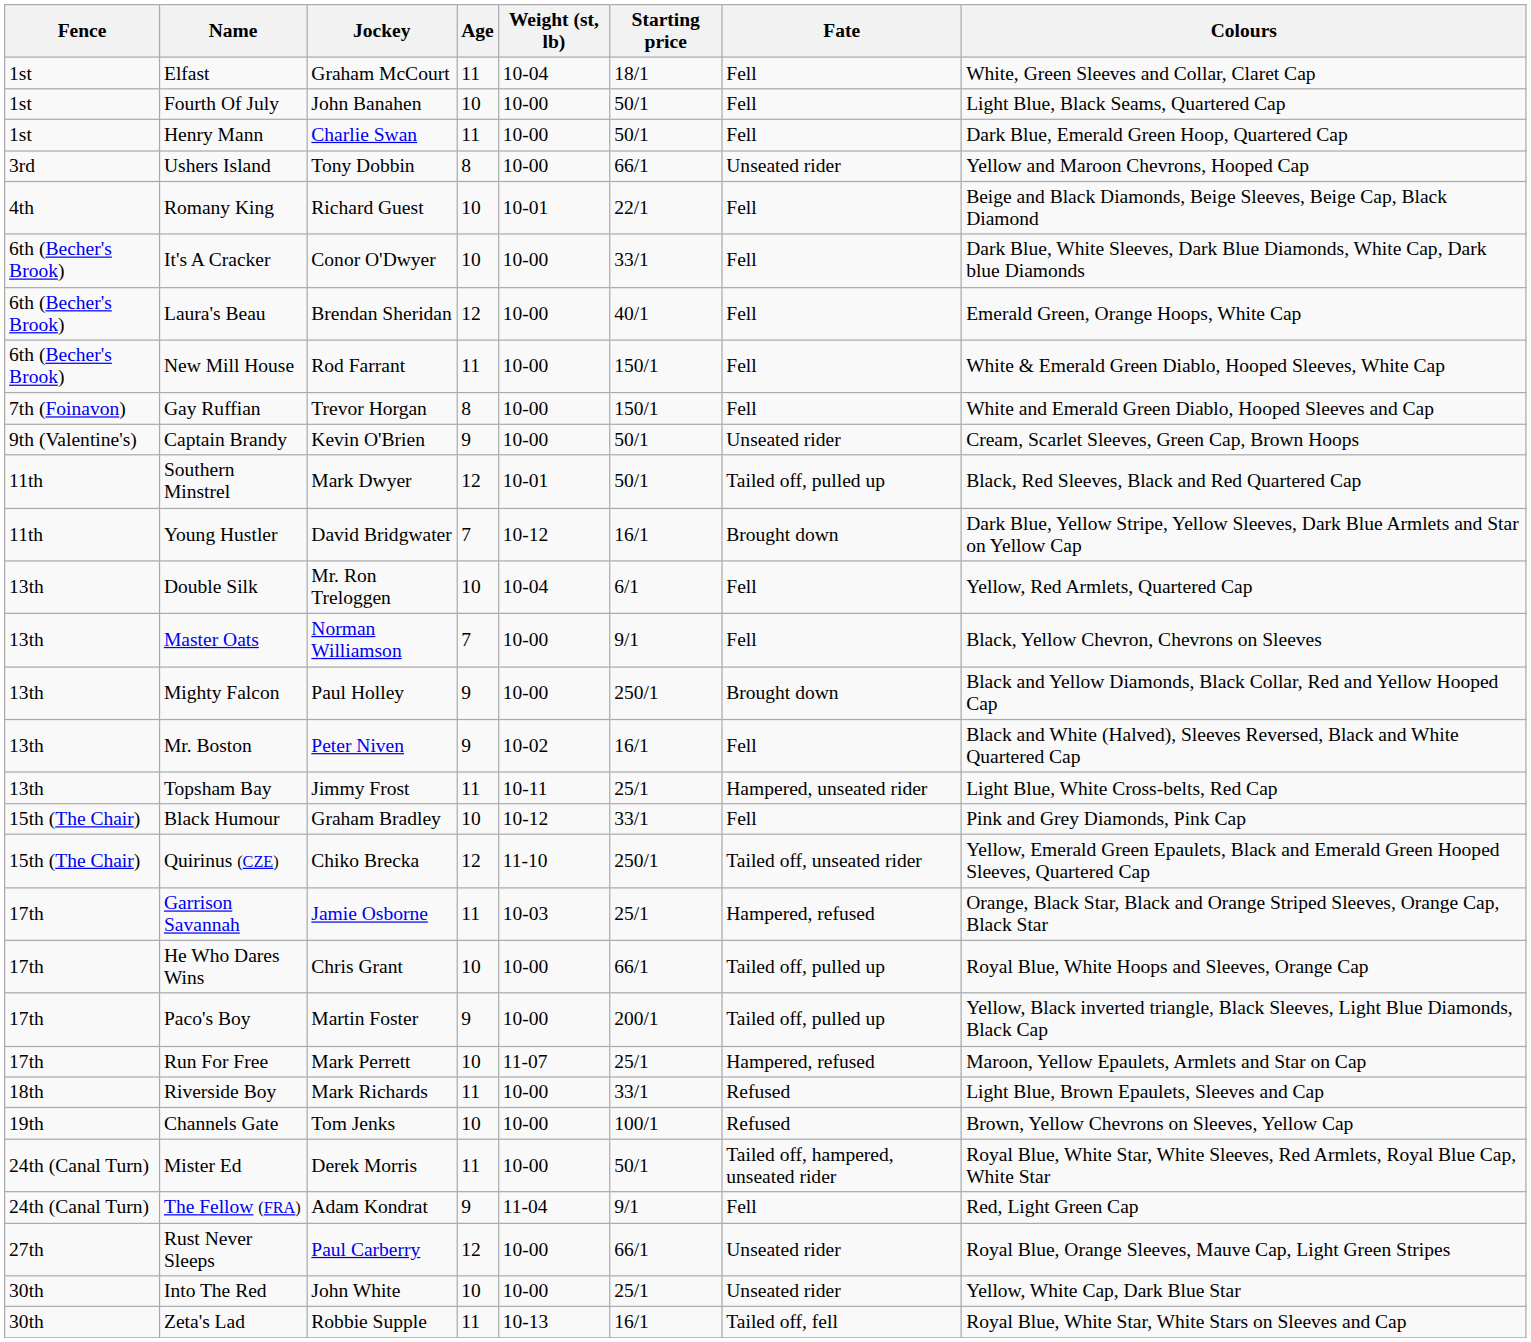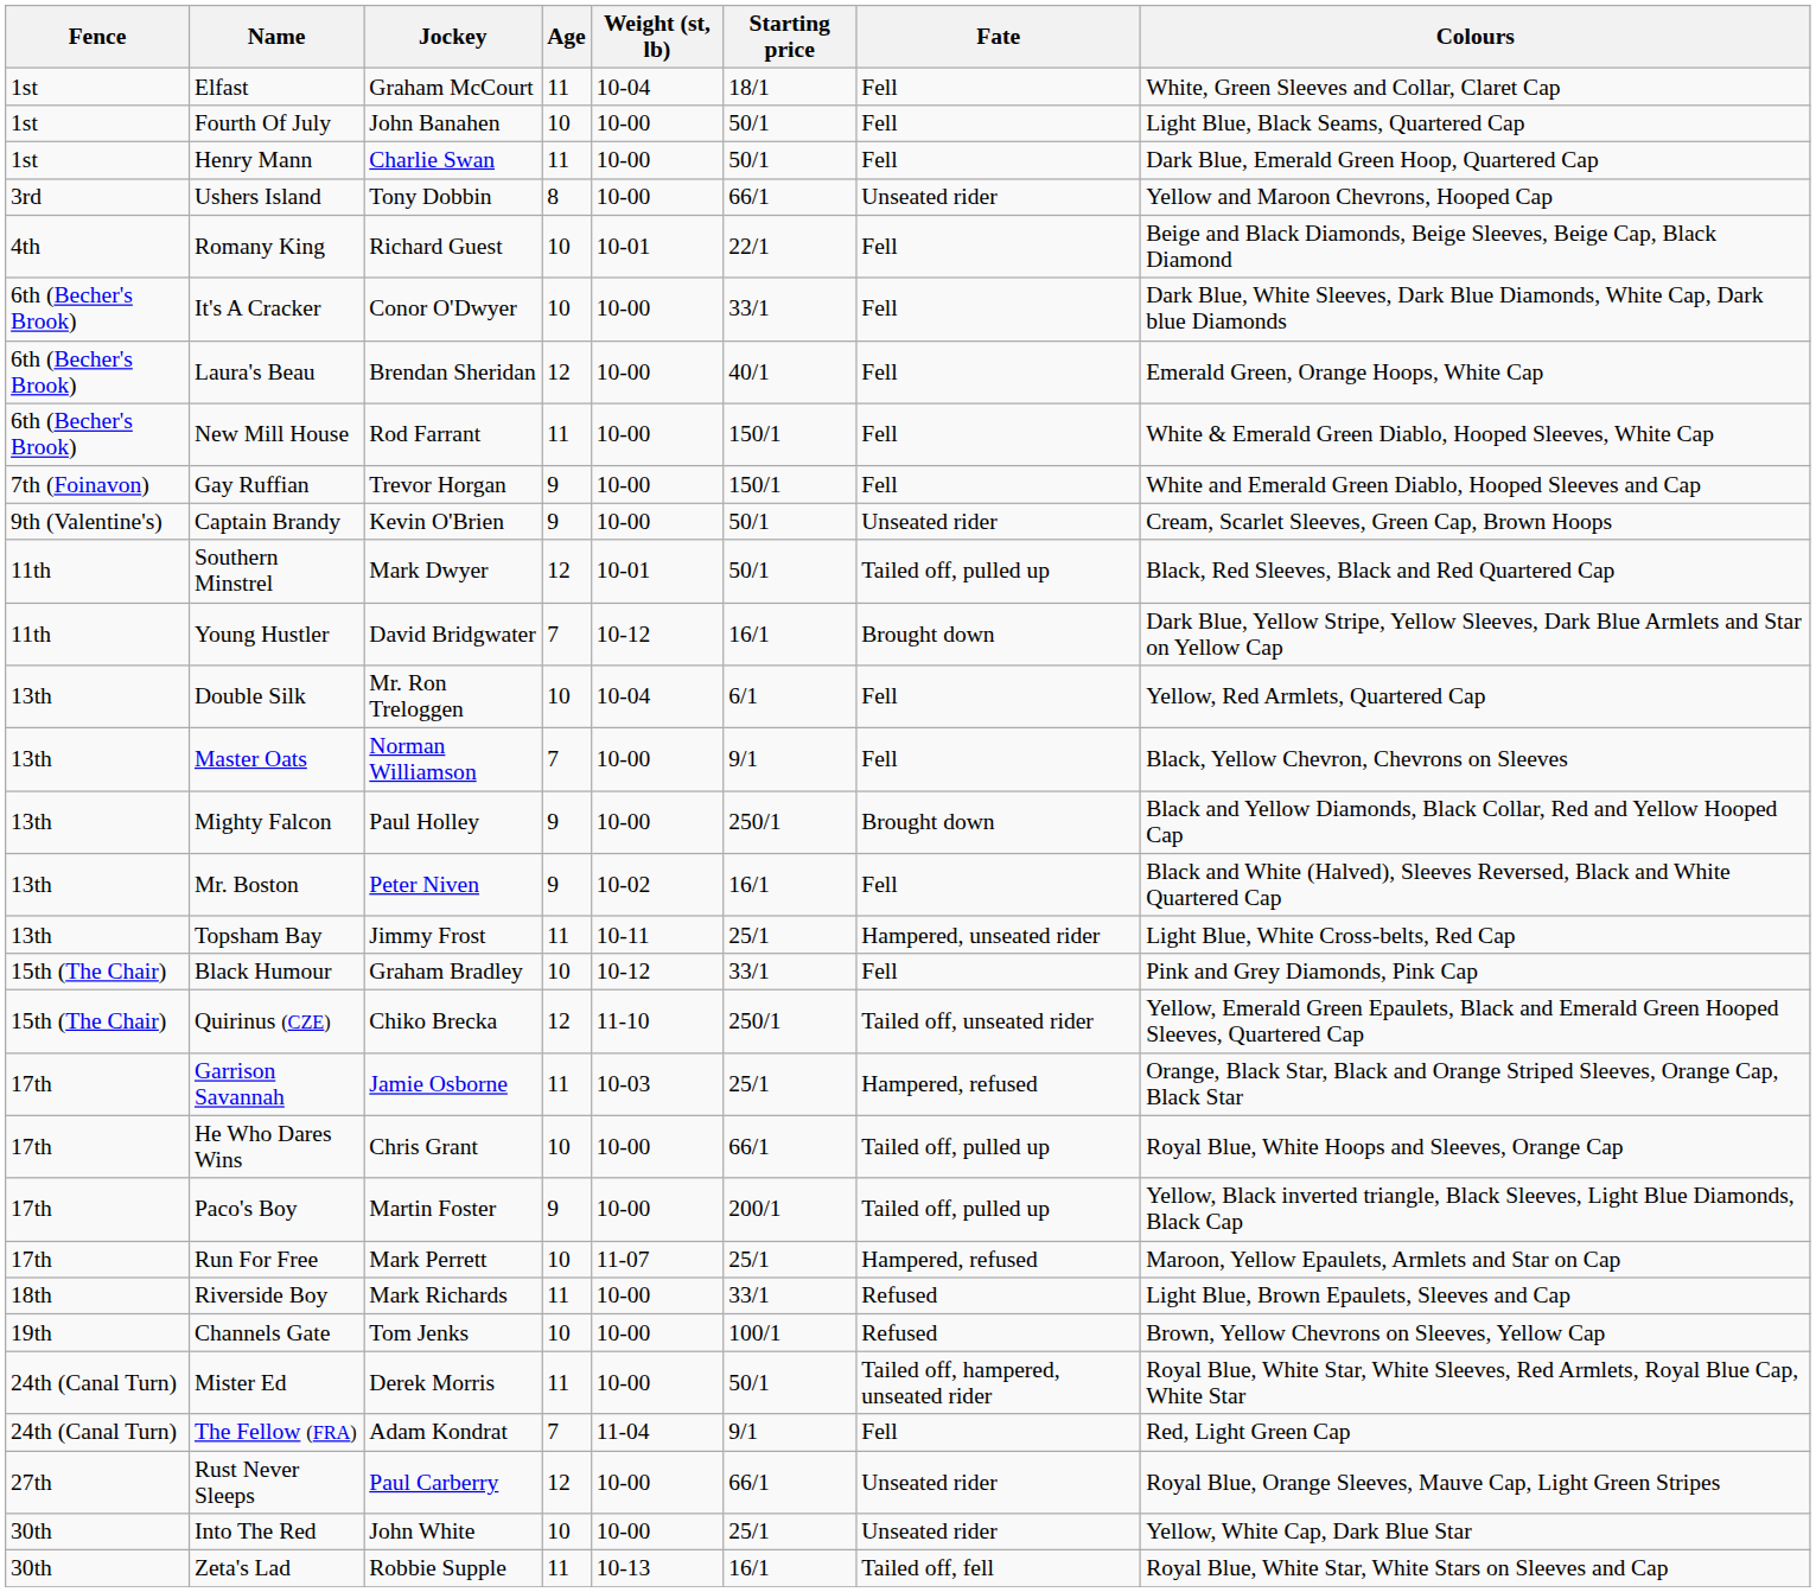 <table class="wikitable">
 <tr>
 <th>Fence</th>
 <th>Name</th>
 <th>Jockey</th>
 <th>Age</th>
 <th>Weight (st, lb)</th>
 <th>Starting price</th>
 <th>Fate</th>
 <th>Colours</th>
 </tr>
 <tr>
 <td>1st</td>
 <td>Elfast</td>
 <td>Graham McCourt</td>
 <td>11</td>
 <td>10-04</td>
 <td>18/1</td>
 <td>Fell</td>
 <td>White, Green Sleeves and Collar, Claret Cap</td>
 </tr>
 <tr>
 <td>1st</td>
 <td>Fourth Of July</td>
 <td>John Banahen</td>
 <td>10</td>
 <td>10-00</td>
 <td>50/1</td>
 <td>Fell</td>
 <td>Light Blue, Black Seams, Quartered Cap</td>
 </tr>
 <tr>
 <td>1st</td>
 <td>Henry Mann</td>
 <td><a href='#'>Charlie Swan</a></td>
 <td>11</td>
 <td>10-00</td>
 <td>50/1</td>
 <td>Fell</td>
 <td>Dark Blue, Emerald Green Hoop, Quartered Cap</td>
 </tr>
 <tr>
 <td>3rd</td>
 <td>Ushers Island</td>
 <td>Tony Dobbin</td>
 <td>8</td>
 <td>10-00</td>
 <td>66/1</td>
 <td>Unseated rider</td>
 <td>Yellow and Maroon Chevrons, Hooped Cap</td>
 </tr>
 <tr>
 <td>4th</td>
 <td>Romany King</td>
 <td>Richard Guest</td>
 <td>10</td>
 <td>10-01</td>
 <td>22/1</td>
 <td>Fell</td>
 <td>Beige and Black Diamonds, Beige Sleeves, Beige Cap, Black Diamond</td>
 </tr>
 <tr>
 <td>6th (<a href='#'>Becher's Brook</a>)</td>
 <td>It's A Cracker</td>
 <td>Conor O'Dwyer</td>
 <td>10</td>
 <td>10-00</td>
 <td>33/1</td>
 <td>Fell</td>
 <td>Dark Blue, White Sleeves, Dark Blue Diamonds, White Cap, Dark blue Diamonds</td>
 </tr>
 <tr>
 <td>6th (<a href='#'>Becher's Brook</a>)</td>
 <td>Laura's Beau</td>
 <td>Brendan Sheridan</td>
 <td>12</td>
 <td>10-00</td>
 <td>40/1</td>
 <td>Fell</td>
 <td>Emerald Green, Orange Hoops, White Cap</td>
 </tr>
 <tr>
 <td>6th (<a href='#'>Becher's Brook</a>)</td>
 <td>New Mill House</td>
 <td>Rod Farrant</td>
 <td>11</td>
 <td>10-00</td>
 <td>150/1</td>
 <td>Fell</td>
 <td>White & Emerald Green Diablo, Hooped Sleeves, White Cap</td>
 </tr>
 <tr>
 <td>7th (<a href='#'>Foinavon</a>)</td>
 <td>Gay Ruffian</td>
 <td>Trevor Horgan</td>
-<td>8</td>
+<td>9</td>
 <td>10-00</td>
 <td>150/1</td>
 <td>Fell</td>
 <td>White and Emerald Green Diablo, Hooped Sleeves and Cap</td>
 </tr>
 <tr>
 <td>9th (Valentine's)</td>
 <td>Captain Brandy</td>
 <td>Kevin O'Brien</td>
 <td>9</td>
 <td>10-00</td>
 <td>50/1</td>
 <td>Unseated rider</td>
 <td>Cream, Scarlet Sleeves, Green Cap, Brown Hoops</td>
 </tr>
 <tr>
 <td>11th</td>
 <td>Southern Minstrel</td>
 <td>Mark Dwyer</td>
 <td>12</td>
 <td>10-01</td>
 <td>50/1</td>
 <td>Tailed off, pulled up</td>
 <td>Black, Red Sleeves, Black and Red Quartered Cap</td>
 </tr>
 <tr>
 <td>11th</td>
 <td>Young Hustler</td>
 <td>David Bridgwater</td>
 <td>7</td>
 <td>10-12</td>
 <td>16/1</td>
 <td>Brought down</td>
 <td>Dark Blue, Yellow Stripe, Yellow Sleeves, Dark Blue Armlets and Star on Yellow Cap</td>
 </tr>
 <tr>
 <td>13th</td>
 <td>Double Silk</td>
 <td>Mr. Ron Treloggen</td>
 <td>10</td>
 <td>10-04</td>
 <td>6/1</td>
 <td>Fell</td>
 <td>Yellow, Red Armlets, Quartered Cap</td>
 </tr>
 <tr>
 <td>13th</td>
 <td><a href='#'>Master Oats</a></td>
 <td><a href='#'>Norman Williamson</a></td>
 <td>7</td>
 <td>10-00</td>
 <td>9/1</td>
 <td>Fell</td>
 <td>Black, Yellow Chevron, Chevrons on Sleeves</td>
 </tr>
 <tr>
 <td>13th</td>
 <td>Mighty Falcon</td>
 <td>Paul Holley</td>
 <td>9</td>
 <td>10-00</td>
 <td>250/1</td>
 <td>Brought down</td>
 <td>Black and Yellow Diamonds, Black Collar, Red and Yellow Hooped Cap</td>
 </tr>
 <tr>
 <td>13th</td>
 <td>Mr. Boston</td>
 <td><a href='#'>Peter Niven</a></td>
 <td>9</td>
 <td>10-02</td>
 <td>16/1</td>
 <td>Fell</td>
 <td>Black and White (Halved), Sleeves Reversed, Black and White Quartered Cap</td>
 </tr>
 <tr>
 <td>13th</td>
 <td>Topsham Bay</td>
 <td>Jimmy Frost</td>
 <td>11</td>
 <td>10-11</td>
 <td>25/1</td>
 <td>Hampered, unseated rider</td>
 <td>Light Blue, White Cross-belts, Red Cap</td>
 </tr>
 <tr>
 <td>15th (<a href='#'>The Chair</a>)</td>
 <td>Black Humour</td>
 <td>Graham Bradley</td>
 <td>10</td>
 <td>10-12</td>
 <td>33/1</td>
 <td>Fell</td>
 <td>Pink and Grey Diamonds, Pink Cap</td>
 </tr>
 <tr>
 <td>15th (<a href='#'>The Chair</a>)</td>
 <td>Quirinus <small>(<a href='#'>CZE</a>)</small></td>
 <td>Chiko Brecka</td>
 <td>12</td>
 <td>11-10</td>
 <td>250/1</td>
 <td>Tailed off, unseated rider</td>
 <td>Yellow, Emerald Green Epaulets, Black and Emerald Green Hooped Sleeves, Quartered Cap</td>
 </tr>
 <tr>
 <td>17th</td>
 <td><a href='#'>Garrison Savannah</a></td>
 <td><a href='#'>Jamie Osborne</a></td>
 <td>11</td>
 <td>10-03</td>
 <td>25/1</td>
 <td>Hampered, refused</td>
 <td>Orange, Black Star, Black and Orange Striped Sleeves, Orange Cap, Black Star</td>
 </tr>
 <tr>
 <td>17th</td>
 <td>He Who Dares Wins</td>
 <td>Chris Grant</td>
 <td>10</td>
 <td>10-00</td>
 <td>66/1</td>
 <td>Tailed off, pulled up</td>
 <td>Royal Blue, White Hoops and Sleeves, Orange Cap</td>
 </tr>
 <tr>
 <td>17th</td>
 <td>Paco's Boy</td>
 <td>Martin Foster</td>
 <td>9</td>
 <td>10-00</td>
 <td>200/1</td>
 <td>Tailed off, pulled up</td>
 <td>Yellow, Black inverted triangle, Black Sleeves, Light Blue Diamonds, Black Cap</td>
 </tr>
 <tr>
 <td>17th</td>
 <td>Run For Free</td>
 <td>Mark Perrett</td>
 <td>10</td>
 <td>11-07</td>
 <td>25/1</td>
 <td>Hampered, refused</td>
 <td>Maroon, Yellow Epaulets, Armlets and Star on Cap</td>
 </tr>
 <tr>
 <td>18th</td>
 <td>Riverside Boy</td>
 <td>Mark Richards</td>
 <td>11</td>
 <td>10-00</td>
 <td>33/1</td>
 <td>Refused</td>
 <td>Light Blue, Brown Epaulets, Sleeves and Cap</td>
 </tr>
 <tr>
 <td>19th</td>
 <td>Channels Gate</td>
 <td>Tom Jenks</td>
 <td>10</td>
 <td>10-00</td>
 <td>100/1</td>
 <td>Refused</td>
 <td>Brown, Yellow Chevrons on Sleeves, Yellow Cap</td>
 </tr>
 <tr>
 <td>24th (Canal Turn)</td>
 <td>Mister Ed</td>
 <td>Derek Morris</td>
 <td>11</td>
 <td>10-00</td>
 <td>50/1</td>
 <td>Tailed off, hampered, unseated rider</td>
 <td>Royal Blue, White Star, White Sleeves, Red Armlets, Royal Blue Cap, White Star</td>
 </tr>
 <tr>
 <td>24th (Canal Turn)</td>
 <td><a href='#'>The Fellow</a> <small>(<a href='#'>FRA</a>)</small></td>
 <td>Adam Kondrat</td>
-<td>9</td>
+<td>7</td>
 <td>11-04</td>
 <td>9/1</td>
 <td>Fell</td>
 <td>Red, Light Green Cap</td>
 </tr>
 <tr>
 <td>27th</td>
 <td>Rust Never Sleeps</td>
 <td><a href='#'>Paul Carberry</a></td>
 <td>12</td>
 <td>10-00</td>
 <td>66/1</td>
 <td>Unseated rider </td>
 <td>Royal Blue, Orange Sleeves, Mauve Cap, Light Green Stripes</td>
 </tr>
 <tr>
 <td>30th</td>
 <td>Into The Red</td>
 <td>John White</td>
 <td>10</td>
 <td>10-00</td>
 <td>25/1</td>
 <td>Unseated rider</td>
 <td>Yellow, White Cap, Dark Blue Star</td>
 </tr>
 <tr>
 <td>30th</td>
 <td>Zeta's Lad</td>
 <td>Robbie Supple</td>
 <td>11</td>
 <td>10-13</td>
 <td>16/1</td>
 <td>Tailed off, fell</td>
 <td>Royal Blue, White Star, White Stars on Sleeves and Cap</td>
 </tr>
 <tr>
 </tr>
 </table>
